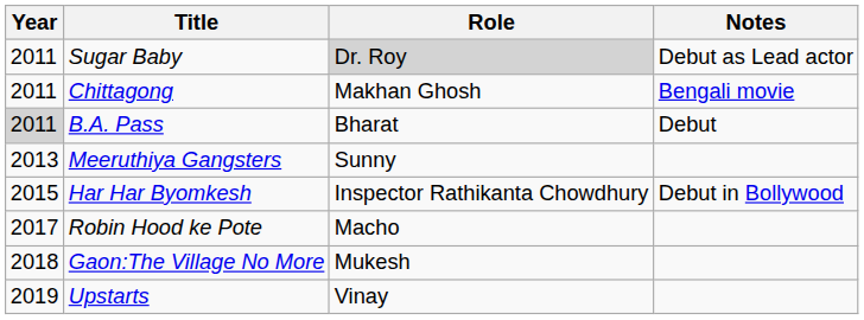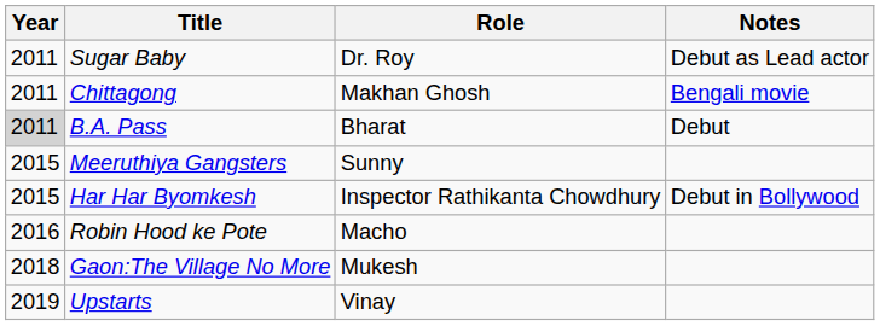 <table class="wikitable sortable">
 <tr>
 <th>Year</th>
 <th>Title</th>
 <th>Role</th>
 <th>Notes</th>
 </tr>
 <tr>
 <td>2011</td>
 <td><em>Sugar Baby</em></td>
-<td style="background: lightgrey;">Dr. Roy</td>
+<td>Dr. Roy</td>
 <td>Debut as Lead actor</td>
 </tr>
 <tr>
 <td>2011</td>
 <td><em><a href='#'>Chittagong</a></em></td>
 <td>Makhan Ghosh</td>
 <td><a href='#'>Bengali movie</a></td>
 </tr>
 <tr>
 <td style="background: lightgrey;">2011</td>
 <td><em><a href='#'>B.A. Pass</a></em></td>
 <td>Bharat</td>
 <td>Debut</td>
 </tr>
 <tr>
-<td>2013</td>
+<td>2015</td>
 <td><em><a href='#'>Meeruthiya Gangsters</a></em></td>
 <td>Sunny</td>
 <td></td>
 </tr>
 <tr>
 <td>2015</td>
 <td><em><a href='#'>Har Har Byomkesh</a></em></td>
 <td>Inspector Rathikanta Chowdhury</td>
 <td>Debut in <a href='#'>Bollywood</a></td>
 </tr>
 <tr>
-<td>2017</td>
+<td>2016</td>
 <td><em>Robin Hood ke Pote</em></td>
 <td>Macho</td>
 <td></td>
 </tr>
 <tr>
 <td>2018</td>
 <td><em><a href='#'>Gaon:The Village No More</a></em></td>
 <td>Mukesh</td>
 <td></td>
 </tr>
 <tr>
 <td>2019</td>
 <td><em><a href='#'>Upstarts</a></em></td>
 <td>Vinay</td>
 <td></td>
 </tr>
 </table>
